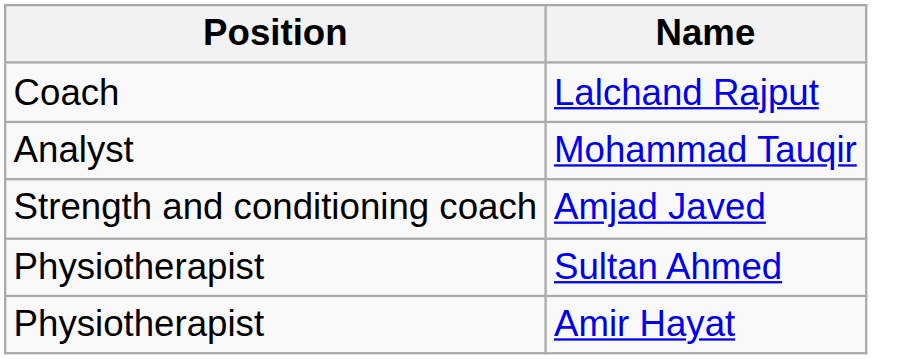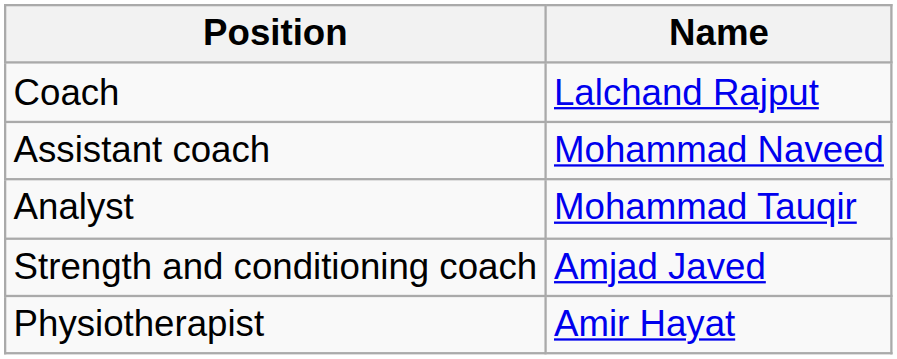 <table class="wikitable">
 <tr>
 <th>Position</th>
 <th>Name</th>
 </tr>
 <tr>
 <td>Coach</td>
 <td><a href='#'>Lalchand Rajput</a></td>
+</tr>
+<tr>
+<td>Assistant coach</td>
+<td><a href='#'>Mohammad Naveed</a></td>
 </tr>
 <tr>
 <td>Analyst</td>
 <td><a href='#'>Mohammad Tauqir</a></td>
 </tr>
 <tr>
 <td>Strength  and conditioning coach</td>
 <td><a href='#'>Amjad Javed</a></td>
 </tr>
 <tr>
 <td>Physiotherapist</td>
-<td><a href='#'>Sultan Ahmed</a></td>
-</tr>
-<tr>
-<td>Physiotherapist</td>
 <td><a href='#'>Amir Hayat</a></td>
 </tr>
 </table>
